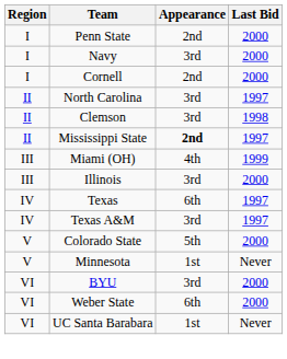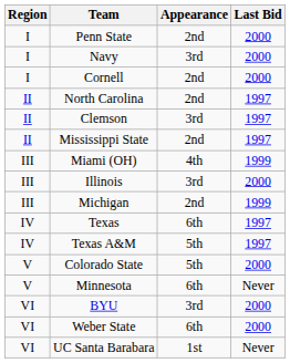 <table class="wikitable sortable" style="text-align:center">
 <tr>
 <th>Region</th>
 <th>Team</th>
 <th>Appearance</th>
 <th>Last Bid</th>
 </tr>
 <tr>
 <td>I</td>
 <td>Penn State</td>
 <td>2nd</td>
 <td><a href='#'>2000</a></td>
 </tr>
 <tr>
 <td>I</td>
 <td>Navy</td>
 <td>3rd</td>
 <td><a href='#'>2000</a></td>
 </tr>
 <tr>
 <td>I</td>
 <td>Cornell</td>
 <td>2nd</td>
 <td><a href='#'>2000</a></td>
 </tr>
 <tr>
 <td><a href='#'>II</a></td>
 <td>North Carolina</td>
-<td>3rd</td>
+<td>2nd</td>
 <td><a href='#'>1997</a></td>
 </tr>
 <tr>
 <td><a href='#'>II</a></td>
 <td>Clemson</td>
 <td>3rd</td>
-<td><a href='#'>1998</a></td>
+<td><a href='#'>1997</a></td>
 </tr>
 <tr>
 <td><a href='#'>II</a></td>
 <td>Mississippi State</td>
-<td><strong>2nd</strong></td>
+<td>2nd</td>
 <td><a href='#'>1997</a></td>
 </tr>
 <tr>
 <td>III</td>
 <td>Miami (OH)</td>
 <td>4th</td>
 <td><a href='#'>1999</a></td>
 </tr>
 <tr>
 <td>III</td>
 <td>Illinois</td>
 <td>3rd</td>
 <td><a href='#'>2000</a></td>
 </tr>
 <tr>
+<td>III</td>
+<td>Michigan</td>
+<td>2nd</td>
+<td><a href='#'>1999</a></td>
+</tr>
+<tr>
 <td>IV</td>
 <td>Texas</td>
 <td>6th</td>
 <td><a href='#'>1997</a></td>
 </tr>
 <tr>
 <td>IV</td>
 <td>Texas A&M</td>
-<td>3rd</td>
+<td>5th</td>
 <td><a href='#'>1997</a></td>
 </tr>
 <tr>
 <td>V</td>
 <td>Colorado State</td>
 <td>5th</td>
 <td><a href='#'>2000</a></td>
 </tr>
 <tr>
 <td>V</td>
 <td>Minnesota</td>
-<td>1st</td>
+<td>6th</td>
 <td>Never</td>
 </tr>
 <tr>
 <td>VI</td>
 <td><a href='#'>BYU</a></td>
 <td>3rd</td>
 <td><a href='#'>2000</a></td>
 </tr>
 <tr>
 <td>VI</td>
 <td>Weber State</td>
 <td>6th</td>
 <td><a href='#'>2000</a></td>
 </tr>
 <tr>
 <td>VI</td>
 <td>UC Santa Barabara</td>
 <td>1st</td>
 <td>Never</td>
 </tr>
 </table>
